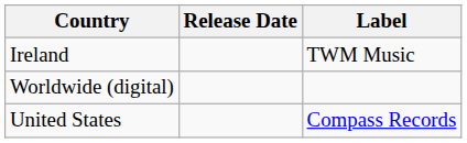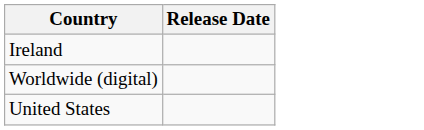 <table class="wikitable">
 <tr>
 <th>Country</th>
 <th>Release Date</th>
-<th>Label</th>
 </tr>
 <tr>
 <td>Ireland</td>
 <td></td>
-<td>TWM Music</td>
 </tr>
 <tr>
 <td>Worldwide (digital)</td>
-<td></td>
 <td></td>
 </tr>
 <tr>
 <td>United States</td>
 <td></td>
-<td><a href='#'>Compass Records</a></td>
 </tr>
 </table>
